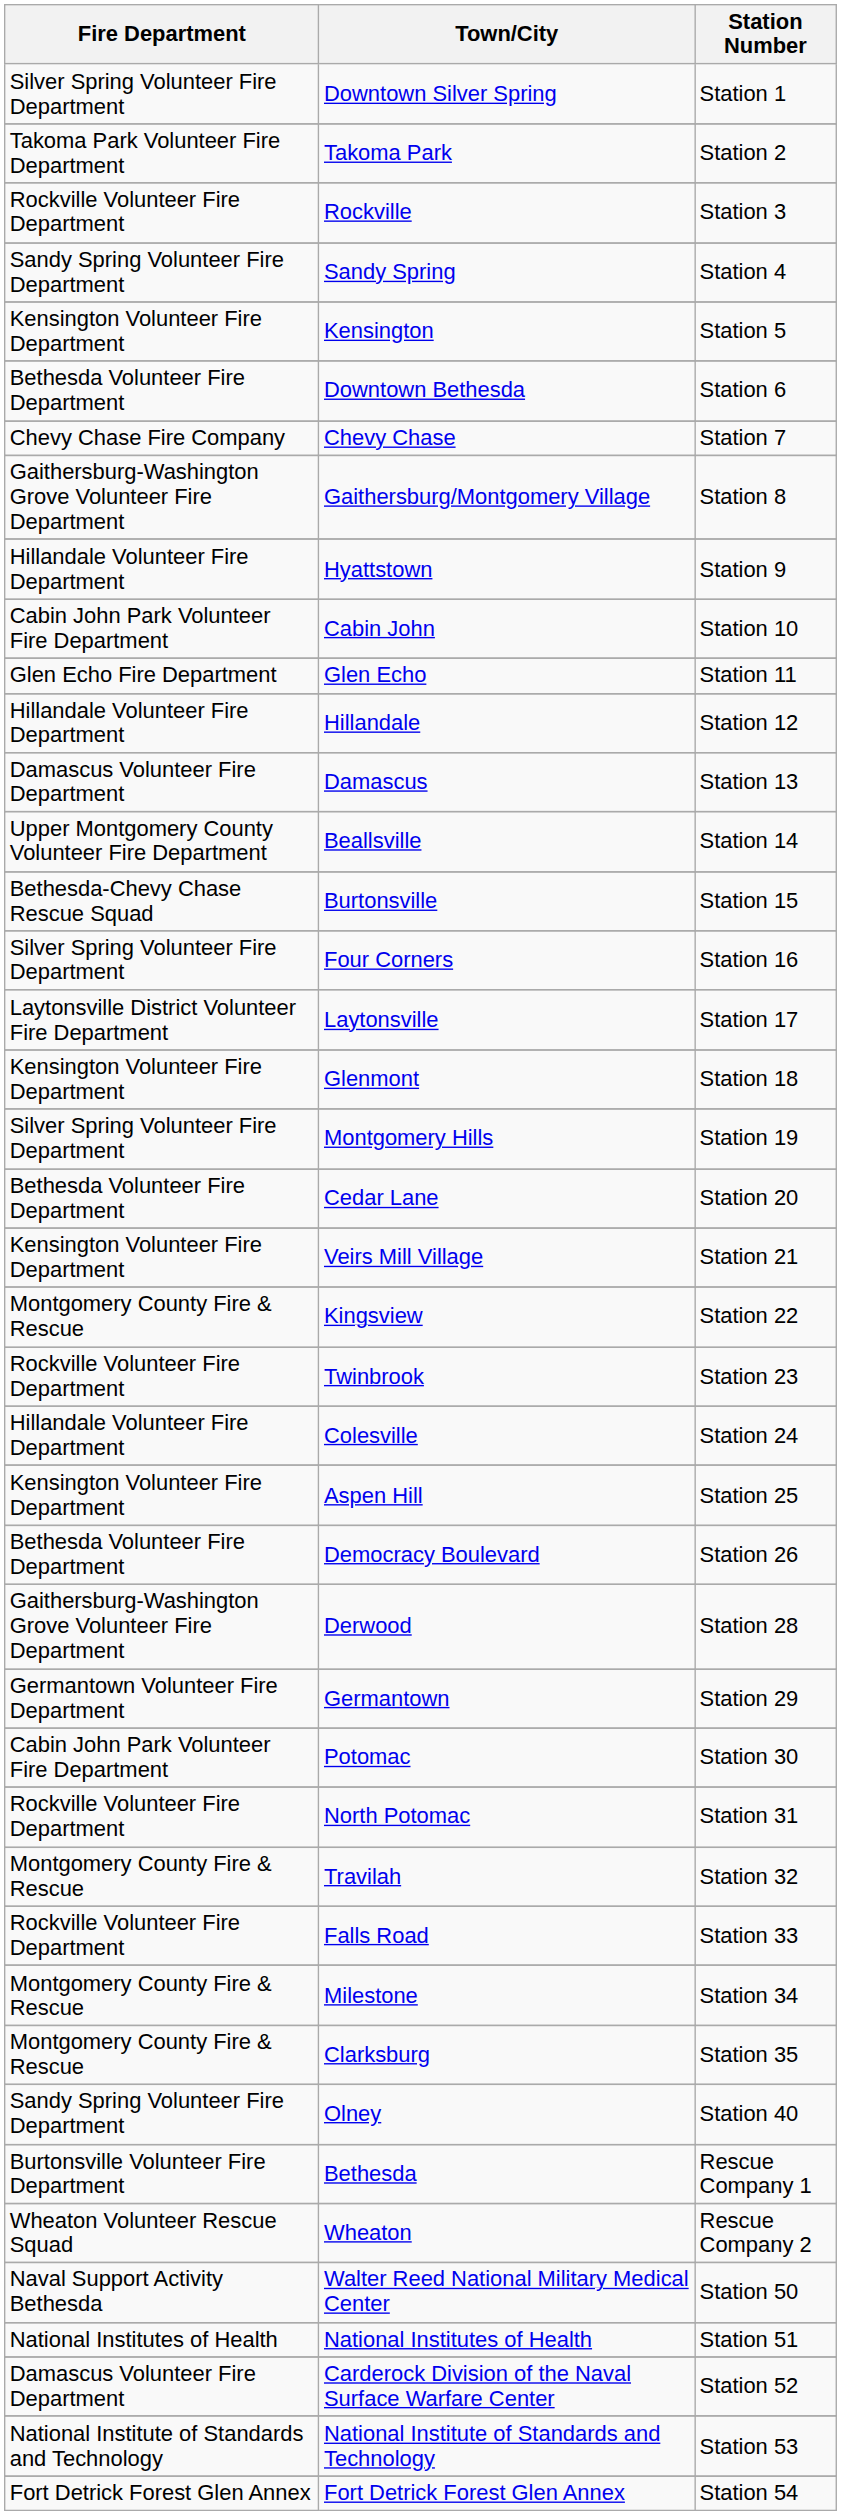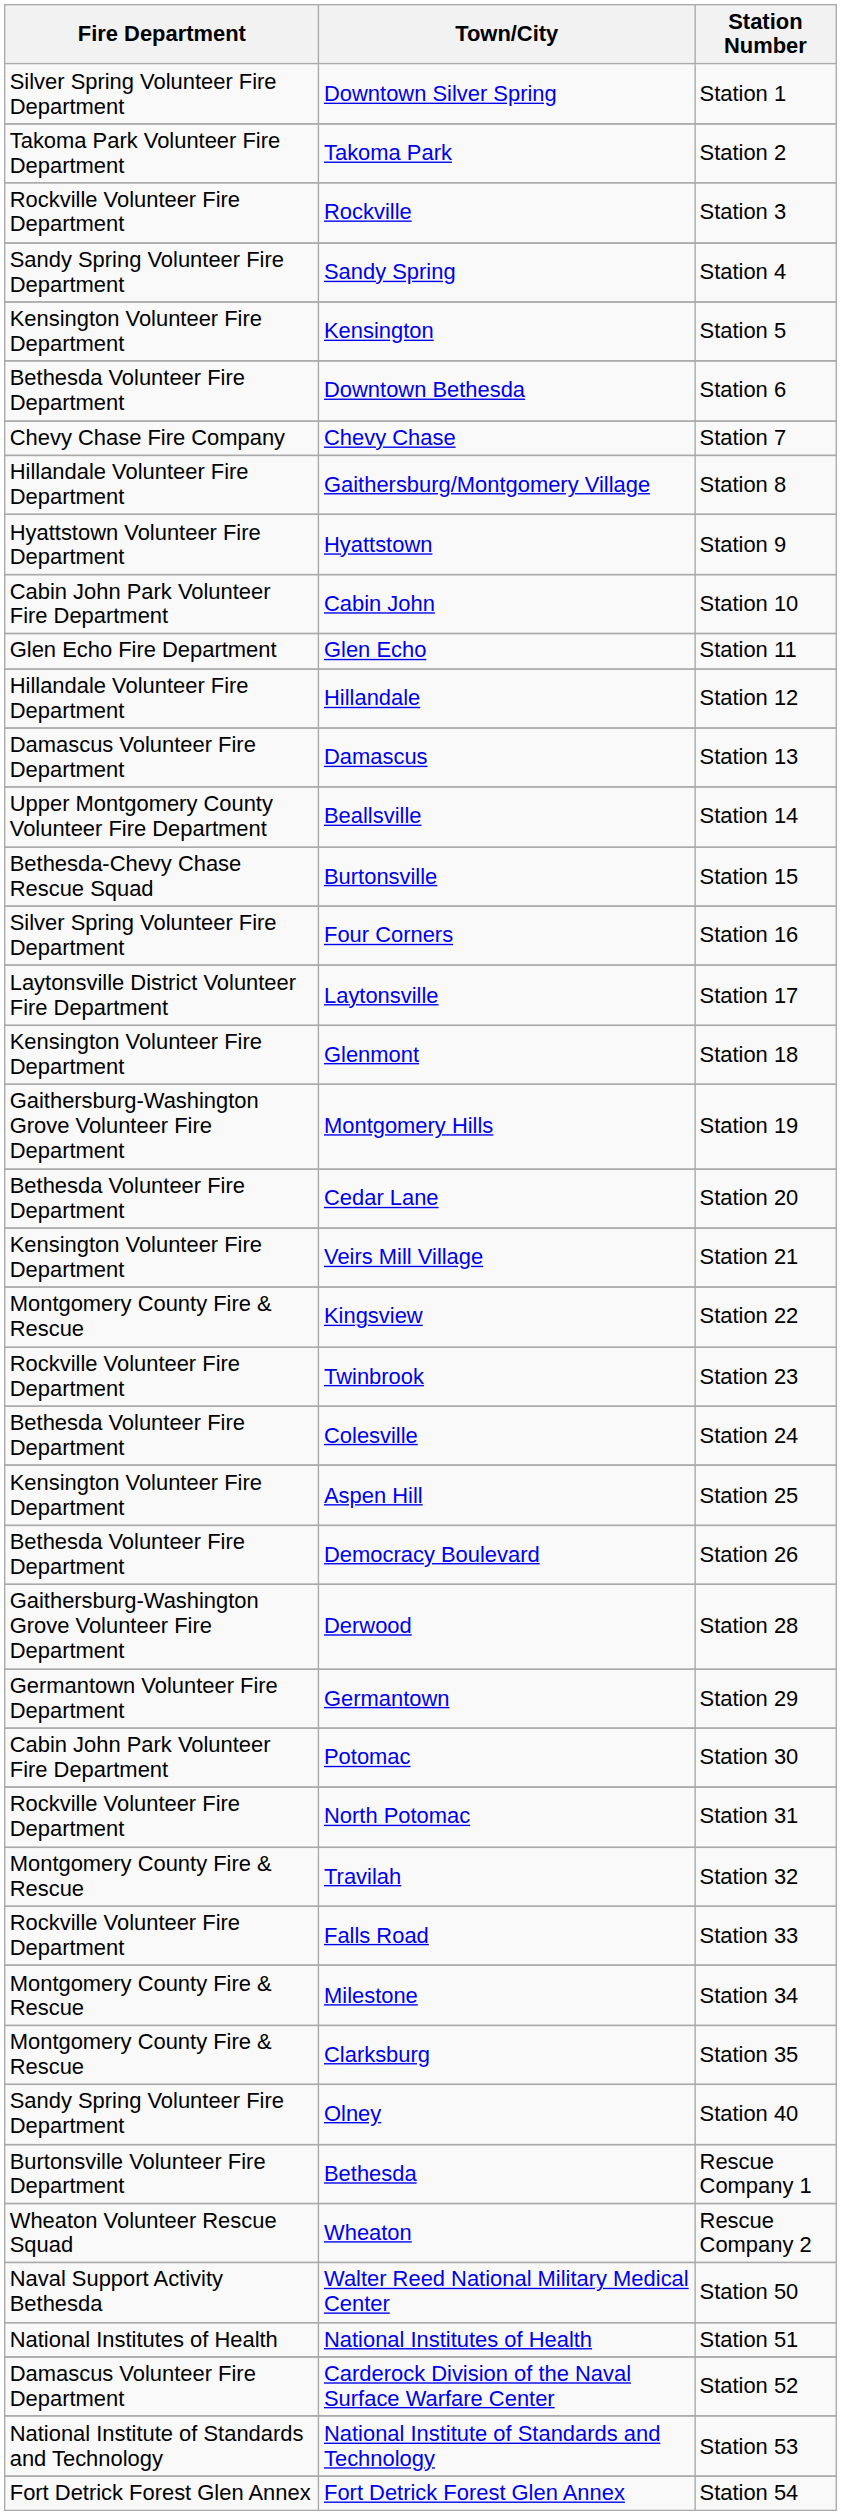 <table class="wikitable">
 <tr>
 <th>Fire Department</th>
 <th>Town/City</th>
 <th>Station Number</th>
 </tr>
 <tr>
 <td>Silver Spring Volunteer Fire Department</td>
 <td><a href='#'>Downtown Silver Spring</a></td>
 <td>Station 1</td>
 </tr>
 <tr>
 </tr>
 <tr>
 <td>Takoma Park Volunteer Fire Department</td>
 <td><a href='#'>Takoma Park</a></td>
 <td>Station 2</td>
 </tr>
 <tr>
 </tr>
 <tr>
 <td>Rockville Volunteer Fire Department</td>
 <td><a href='#'>Rockville</a></td>
 <td>Station 3</td>
 </tr>
 <tr>
 </tr>
 <tr>
 <td>Sandy Spring Volunteer Fire Department</td>
 <td><a href='#'>Sandy Spring</a></td>
 <td>Station 4</td>
 </tr>
 <tr>
 </tr>
 <tr>
 <td>Kensington Volunteer Fire Department</td>
 <td><a href='#'>Kensington</a></td>
 <td>Station 5</td>
 </tr>
 <tr>
 </tr>
 <tr>
 <td>Bethesda Volunteer Fire Department</td>
 <td><a href='#'>Downtown Bethesda</a></td>
 <td>Station 6</td>
 </tr>
 <tr>
 </tr>
 <tr>
 <td>Chevy Chase Fire Company</td>
 <td><a href='#'>Chevy Chase</a></td>
 <td>Station 7</td>
 </tr>
 <tr>
 </tr>
 <tr>
-<td>Gaithersburg-Washington Grove Volunteer Fire Department</td>
+<td>Hillandale Volunteer Fire Department</td>
 <td><a href='#'>Gaithersburg/Montgomery Village</a></td>
 <td>Station 8</td>
 </tr>
 <tr>
 </tr>
 <tr>
-<td>Hillandale Volunteer Fire Department</td>
+<td>Hyattstown Volunteer Fire Department</td>
 <td><a href='#'>Hyattstown</a></td>
 <td>Station 9</td>
 </tr>
 <tr>
 </tr>
 <tr>
 <td>Cabin John Park Volunteer Fire Department</td>
 <td><a href='#'>Cabin John</a></td>
 <td>Station 10</td>
 </tr>
 <tr>
 </tr>
 <tr>
 <td>Glen Echo Fire Department</td>
 <td><a href='#'>Glen Echo</a></td>
 <td>Station 11</td>
 </tr>
 <tr>
 </tr>
 <tr>
 <td>Hillandale Volunteer Fire Department</td>
 <td><a href='#'>Hillandale</a></td>
 <td>Station 12</td>
 </tr>
 <tr>
 </tr>
 <tr>
 <td>Damascus Volunteer Fire Department</td>
 <td><a href='#'>Damascus</a></td>
 <td>Station 13</td>
 </tr>
 <tr>
 </tr>
 <tr>
 <td>Upper Montgomery County Volunteer Fire Department</td>
 <td><a href='#'>Beallsville</a></td>
 <td>Station 14</td>
 </tr>
 <tr>
 </tr>
 <tr>
 <td>Bethesda-Chevy Chase Rescue Squad</td>
 <td><a href='#'>Burtonsville</a></td>
 <td>Station 15</td>
 </tr>
 <tr>
 </tr>
 <tr>
 <td>Silver Spring Volunteer Fire Department</td>
 <td><a href='#'>Four Corners</a></td>
 <td>Station 16</td>
 </tr>
 <tr>
 </tr>
 <tr>
 <td>Laytonsville District Volunteer Fire Department</td>
 <td><a href='#'>Laytonsville</a></td>
 <td>Station 17</td>
 </tr>
 <tr>
 </tr>
 <tr>
 <td>Kensington Volunteer Fire Department</td>
 <td><a href='#'>Glenmont</a></td>
 <td>Station 18</td>
 </tr>
 <tr>
 </tr>
 <tr>
-<td>Silver Spring Volunteer Fire Department</td>
+<td>Gaithersburg-Washington Grove Volunteer Fire Department</td>
 <td><a href='#'>Montgomery Hills</a></td>
 <td>Station 19</td>
 </tr>
 <tr>
 </tr>
 <tr>
 <td>Bethesda Volunteer Fire Department</td>
 <td><a href='#'>Cedar Lane</a></td>
 <td>Station 20</td>
 </tr>
 <tr>
 </tr>
 <tr>
 <td>Kensington Volunteer Fire Department</td>
 <td><a href='#'>Veirs Mill Village</a></td>
 <td>Station 21</td>
 </tr>
 <tr>
 </tr>
 <tr>
 <td>Montgomery County Fire & Rescue</td>
 <td><a href='#'>Kingsview</a></td>
 <td>Station 22</td>
 </tr>
 <tr>
 </tr>
 <tr>
 <td>Rockville Volunteer Fire Department</td>
 <td><a href='#'>Twinbrook</a></td>
 <td>Station 23</td>
 </tr>
 <tr>
 </tr>
 <tr>
-<td>Hillandale Volunteer Fire Department</td>
+<td>Bethesda Volunteer Fire Department</td>
 <td><a href='#'>Colesville</a></td>
 <td>Station 24</td>
 </tr>
 <tr>
 </tr>
 <tr>
 <td>Kensington Volunteer Fire Department</td>
 <td><a href='#'>Aspen Hill</a></td>
 <td>Station 25</td>
 </tr>
 <tr>
 </tr>
 <tr>
 <td>Bethesda Volunteer Fire Department</td>
 <td><a href='#'>Democracy Boulevard</a></td>
 <td>Station 26</td>
 </tr>
 <tr>
 </tr>
 <tr>
 <td>Gaithersburg-Washington Grove Volunteer Fire Department</td>
 <td><a href='#'>Derwood</a></td>
 <td>Station 28</td>
 </tr>
 <tr>
 </tr>
 <tr>
 <td>Germantown Volunteer Fire Department</td>
 <td><a href='#'>Germantown</a></td>
 <td>Station 29</td>
 </tr>
 <tr>
 </tr>
 <tr>
 <td>Cabin John Park Volunteer Fire Department</td>
 <td><a href='#'>Potomac</a></td>
 <td>Station 30</td>
 </tr>
 <tr>
 </tr>
 <tr>
 <td>Rockville Volunteer Fire Department</td>
 <td><a href='#'>North Potomac</a></td>
 <td>Station 31</td>
 </tr>
 <tr>
 </tr>
 <tr>
 <td>Montgomery County Fire & Rescue</td>
 <td><a href='#'>Travilah</a></td>
 <td>Station 32</td>
 </tr>
 <tr>
 </tr>
 <tr>
 <td>Rockville Volunteer Fire Department</td>
 <td><a href='#'>Falls Road</a></td>
 <td>Station 33</td>
 </tr>
 <tr>
 </tr>
 <tr>
 <td>Montgomery County Fire & Rescue</td>
 <td><a href='#'>Milestone</a></td>
 <td>Station 34</td>
 </tr>
 <tr>
 </tr>
 <tr>
 <td>Montgomery County Fire & Rescue</td>
 <td><a href='#'>Clarksburg</a></td>
 <td>Station 35</td>
 </tr>
 <tr>
 </tr>
 <tr>
 <td>Sandy Spring Volunteer Fire Department</td>
 <td><a href='#'>Olney</a></td>
 <td>Station 40</td>
 </tr>
 <tr>
 </tr>
 <tr>
 <td>Burtonsville Volunteer Fire Department</td>
 <td><a href='#'>Bethesda</a></td>
 <td>Rescue Company 1</td>
 </tr>
 <tr>
 </tr>
 <tr>
 <td>Wheaton Volunteer Rescue Squad</td>
 <td><a href='#'>Wheaton</a></td>
 <td>Rescue Company 2</td>
 </tr>
 <tr>
 </tr>
 <tr>
 <td>Naval Support Activity Bethesda</td>
 <td><a href='#'>Walter Reed National Military Medical Center</a></td>
 <td>Station 50</td>
 </tr>
 <tr>
 </tr>
 <tr>
 <td>National Institutes of Health</td>
 <td><a href='#'>National Institutes of Health</a></td>
 <td>Station 51</td>
 </tr>
 <tr>
 </tr>
 <tr>
 <td>Damascus Volunteer Fire Department</td>
 <td><a href='#'>Carderock Division of the Naval Surface Warfare Center</a></td>
 <td>Station 52</td>
 </tr>
 <tr>
 </tr>
 <tr>
 <td>National Institute of Standards and Technology</td>
 <td><a href='#'>National Institute of Standards and Technology</a></td>
 <td>Station 53</td>
 </tr>
 <tr>
 </tr>
 <tr>
 <td>Fort Detrick Forest Glen Annex</td>
 <td><a href='#'>Fort Detrick Forest Glen Annex</a></td>
 <td>Station 54</td>
 </tr>
 </table>
